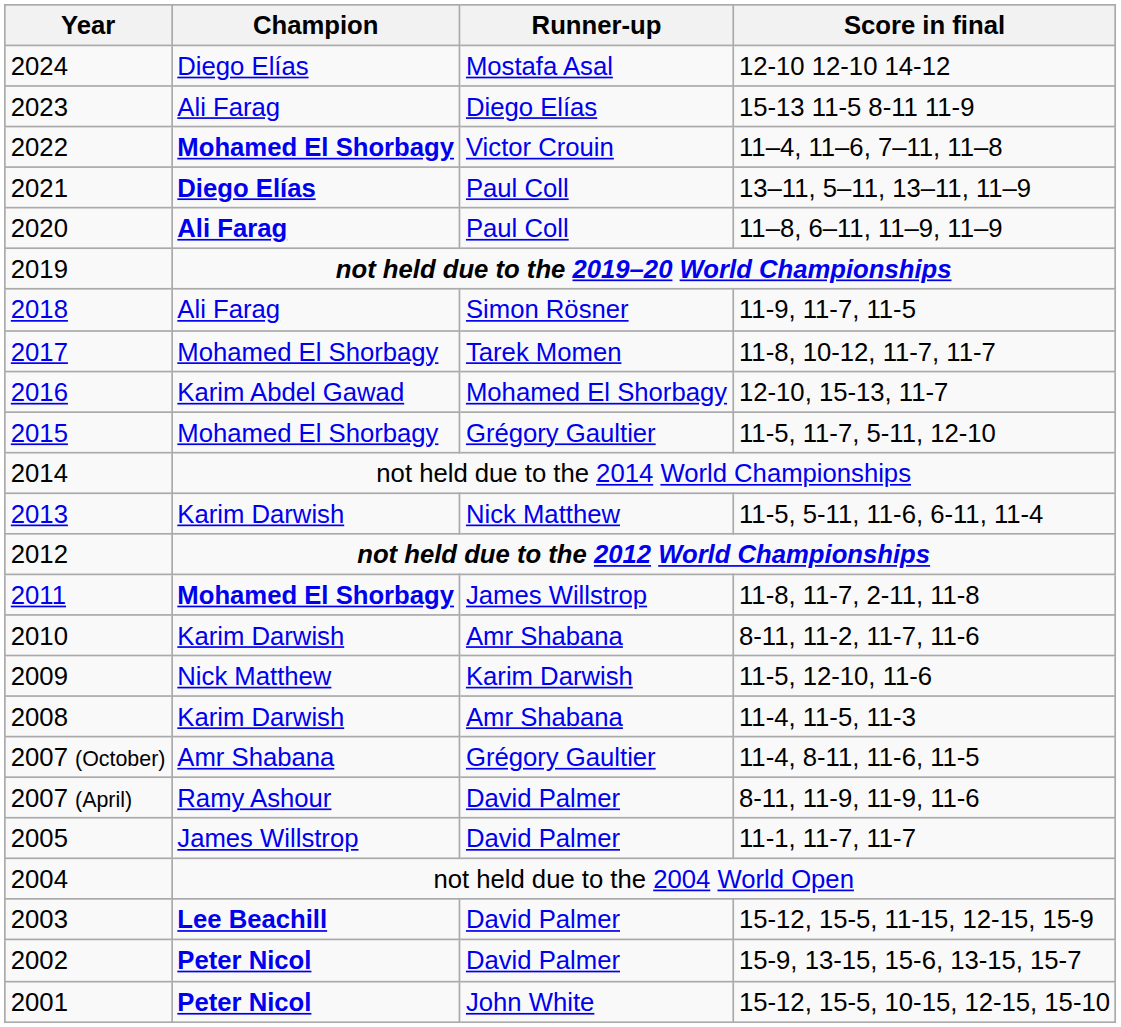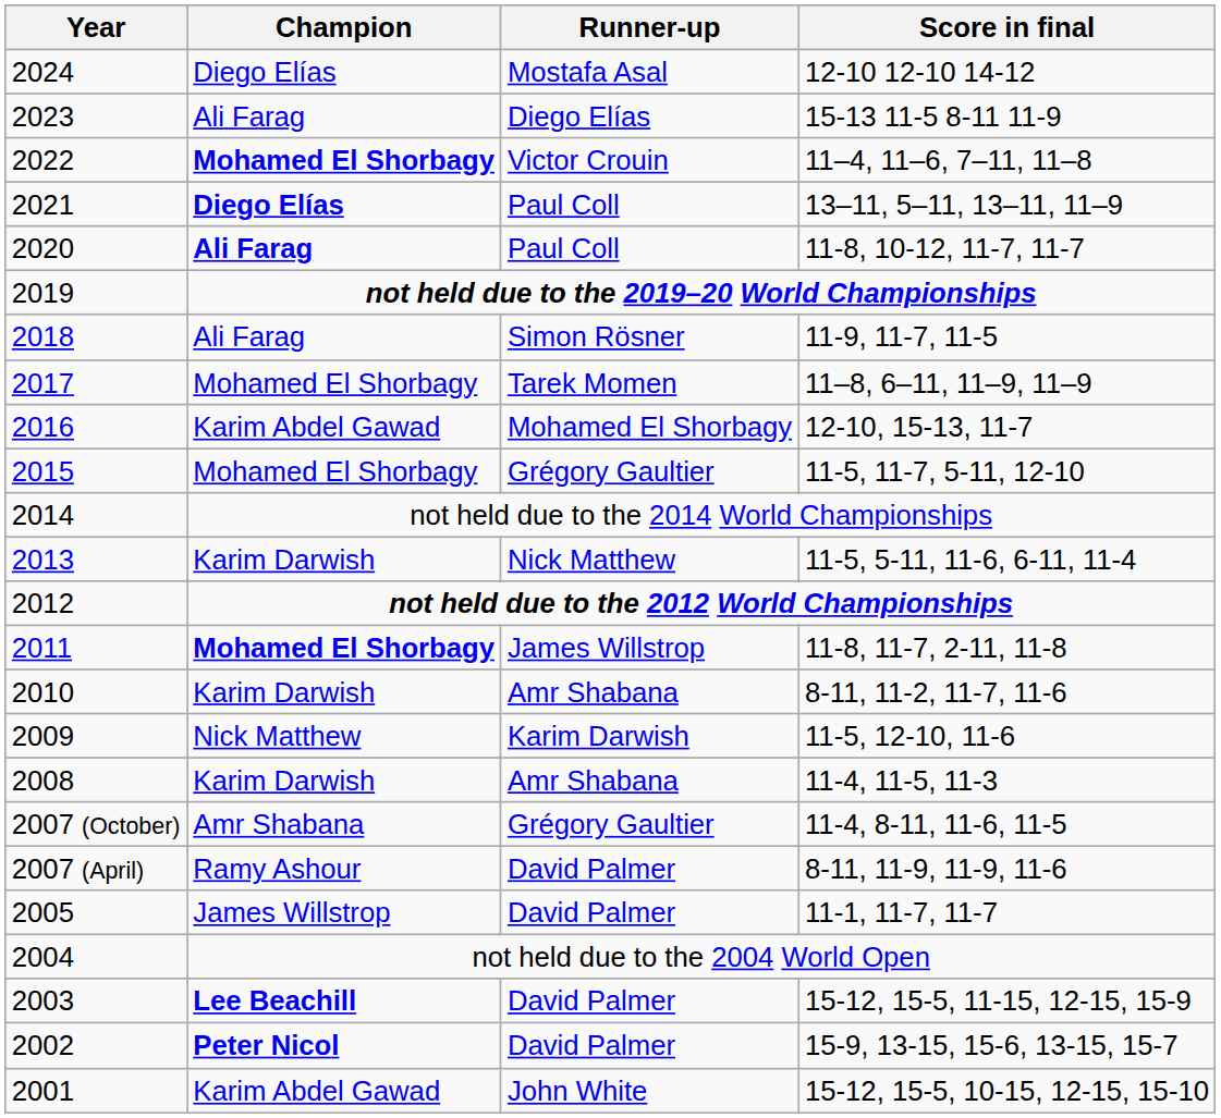 <table class="wikitable"style="font-size:95%;">
 <tr>
 <th>Year</th>
 <th>Champion</th>
 <th>Runner-up</th>
 <th>Score in final</th>
 </tr>
 <tr>
 <td>2024</td>
 <td> <a href='#'>Diego Elías</a></td>
 <td> <a href='#'>Mostafa Asal</a></td>
 <td>12-10 12-10 14-12</td>
 </tr>
 <tr>
 <td>2023</td>
 <td> <a href='#'>Ali Farag</a></td>
 <td> <a href='#'>Diego Elías</a></td>
 <td>15-13 11-5 8-11 11-9</td>
 </tr>
 <tr>
 <td>2022</td>
 <td> <strong><a href='#'>Mohamed El Shorbagy</a></strong></td>
 <td> <a href='#'>Victor Crouin</a></td>
 <td>11–4, 11–6, 7–11, 11–8</td>
 </tr>
 <tr>
 <td>2021</td>
 <td> <strong><a href='#'>Diego Elías</a></strong></td>
 <td> <a href='#'>Paul Coll</a></td>
 <td>13–11, 5–11, 13–11, 11–9</td>
 </tr>
 <tr>
 <td>2020</td>
 <td> <strong><a href='#'>Ali Farag</a></strong></td>
 <td> <a href='#'>Paul Coll</a></td>
-<td>11–8, 6–11, 11–9, 11–9</td>
+<td>11-8, 10-12, 11-7, 11-7</td>
 </tr>
 <tr>
 <td>2019</td>
 <td rowspan=1 colspan=3 align="center"><strong><em>not held<strong> due to the <a href='#'>2019–20</a> <a href='#'>World Championships</a><em></td>
 </tr>
 <tr>
 <td><a href='#'>2018</a></td>
 <td> </strong><a href='#'>Ali Farag</a><strong></td>
 <td> <a href='#'>Simon Rösner</a></td>
 <td>11-9, 11-7, 11-5</td>
 </tr>
 <tr>
 <td><a href='#'>2017</a></td>
 <td> </strong><a href='#'>Mohamed El Shorbagy</a><strong></td>
 <td> <a href='#'>Tarek Momen</a></td>
-<td>11-8, 10-12, 11-7, 11-7</td>
+<td>11–8, 6–11, 11–9, 11–9</td>
 </tr>
 <tr>
 <td><a href='#'>2016</a></td>
 <td> </strong><a href='#'>Karim Abdel Gawad</a><strong></td>
 <td> <a href='#'>Mohamed El Shorbagy</a></td>
 <td>12-10, 15-13, 11-7</td>
 </tr>
 <tr>
 <td><a href='#'>2015</a></td>
 <td> </strong><a href='#'>Mohamed El Shorbagy</a><strong></td>
 <td> <a href='#'>Grégory Gaultier</a></td>
 <td>11-5, 11-7, 5-11, 12-10</td>
 </tr>
 <tr>
 <td>2014</td>
 <td rowspan=1 colspan=3 align="center"></em></strong>not held</strong> due to the <a href='#'>2014</a> <a href='#'>World Championships</a></em></td>
 </tr>
 <tr>
 <td><a href='#'>2013</a></td>
 <td> </strong><a href='#'>Karim Darwish</a><strong></td>
 <td> <a href='#'>Nick Matthew</a></td>
 <td>11-5, 5-11, 11-6, 6-11, 11-4</td>
 </tr>
 <tr>
 <td>2012</td>
 <td rowspan=1 colspan=3 align="center"><strong><em>not held<strong> due to the <a href='#'>2012</a> <a href='#'>World Championships</a><em></td>
 </tr>
 <tr>
 <td><a href='#'>2011</a></td>
 <td> <strong><a href='#'>Mohamed El Shorbagy</a></strong></td>
 <td> <a href='#'>James Willstrop</a></td>
 <td>11-8, 11-7, 2-11, 11-8</td>
 </tr>
 <tr>
 <td>2010</td>
 <td> </strong><a href='#'>Karim Darwish</a><strong></td>
 <td> <a href='#'>Amr Shabana</a></td>
 <td>8-11, 11-2, 11-7, 11-6</td>
 </tr>
 <tr>
 <td>2009</td>
 <td> </strong><a href='#'>Nick Matthew</a><strong></td>
 <td> <a href='#'>Karim Darwish</a></td>
 <td>11-5, 12-10, 11-6</td>
 </tr>
 <tr>
 <td>2008</td>
 <td> </strong><a href='#'>Karim Darwish</a><strong></td>
 <td> <a href='#'>Amr Shabana</a></td>
 <td>11-4, 11-5, 11-3</td>
 </tr>
 <tr>
 <td>2007 <small>(October)</small></td>
 <td> </strong><a href='#'>Amr Shabana</a><strong></td>
 <td> <a href='#'>Grégory Gaultier</a></td>
 <td>11-4, 8-11, 11-6, 11-5</td>
 </tr>
 <tr>
 <td>2007 <small>(April)</small></td>
 <td> </strong><a href='#'>Ramy Ashour</a><strong></td>
 <td> <a href='#'>David Palmer</a></td>
 <td>8-11, 11-9, 11-9, 11-6</td>
 </tr>
 <tr>
 <td>2005</td>
 <td> </strong><a href='#'>James Willstrop</a><strong></td>
 <td> <a href='#'>David Palmer</a></td>
 <td>11-1, 11-7, 11-7</td>
 </tr>
 <tr>
 <td>2004</td>
 <td rowspan=1 colspan=3 align="center"></em></strong>not held</strong> due to the <a href='#'>2004</a> <a href='#'>World Open</a></em></td>
 </tr>
 <tr>
 <td>2003</td>
 <td> <strong><a href='#'>Lee Beachill</a></strong></td>
 <td> <a href='#'>David Palmer</a></td>
 <td>15-12, 15-5, 11-15, 12-15, 15-9</td>
 </tr>
 <tr>
 <td>2002</td>
 <td> <strong><a href='#'>Peter Nicol</a></strong></td>
 <td> <a href='#'>David Palmer</a></td>
 <td>15-9, 13-15, 15-6, 13-15, 15-7</td>
 </tr>
 <tr>
 <td>2001</td>
-<td> <strong><a href='#'>Peter Nicol</a></strong></td>
+<td> </strong><a href='#'>Karim Abdel Gawad</a><strong></td>
 <td> <a href='#'>John White</a></td>
 <td>15-12, 15-5, 10-15, 12-15, 15-10</td>
 </tr>
 </table>
